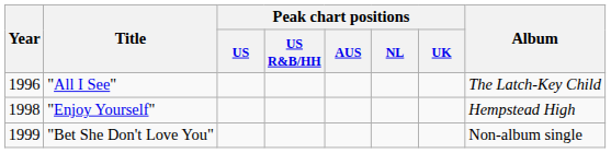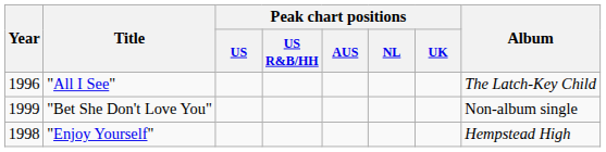 <table class="wikitable">
 <tr>
 <th rowspan="2">Year</th>
 <th rowspan="2">Title</th>
 <th colspan="5">Peak chart positions</th>
 <th rowspan="2">Album</th>
 </tr>
 <tr>
 <th width="40"><small><a href='#'>US</a></small><br></th>
 <th width="40"><small><a href='#'>US R&B/HH</a></small><br></th>
 <th width="40"><small><a href='#'>AUS</a></small><br></th>
 <th width="40"><small><a href='#'>NL</a></small><br></th>
 <th width="40"><small><a href='#'>UK</a></small><br></th>
 </tr>
 <tr>
 <td align="left">1996</td>
 <td>"<a href='#'>All I See</a>"</td>
 <td></td>
 <td></td>
 <td></td>
 <td></td>
 <td></td>
 <td><em>The Latch-Key Child</em></td>
 </tr>
 <tr>
+<td align="left">1999</td>
+<td>"Bet She Don't Love You"</td>
+<td></td>
+<td></td>
+<td></td>
+<td></td>
+<td></td>
+<td>Non-album single</td>
+</tr>
+<tr>
 <td align="left">1998</td>
 <td>"<a href='#'>Enjoy Yourself</a>"</td>
 <td></td>
 <td></td>
 <td></td>
 <td></td>
 <td></td>
 <td><em>Hempstead High</em></td>
 </tr>
-<tr>
-<td align="left">1999</td>
-<td>"Bet She Don't Love You"</td>
-<td></td>
-<td></td>
-<td></td>
-<td></td>
-<td></td>
-<td>Non-album single</td>
-</tr>
 </table>
